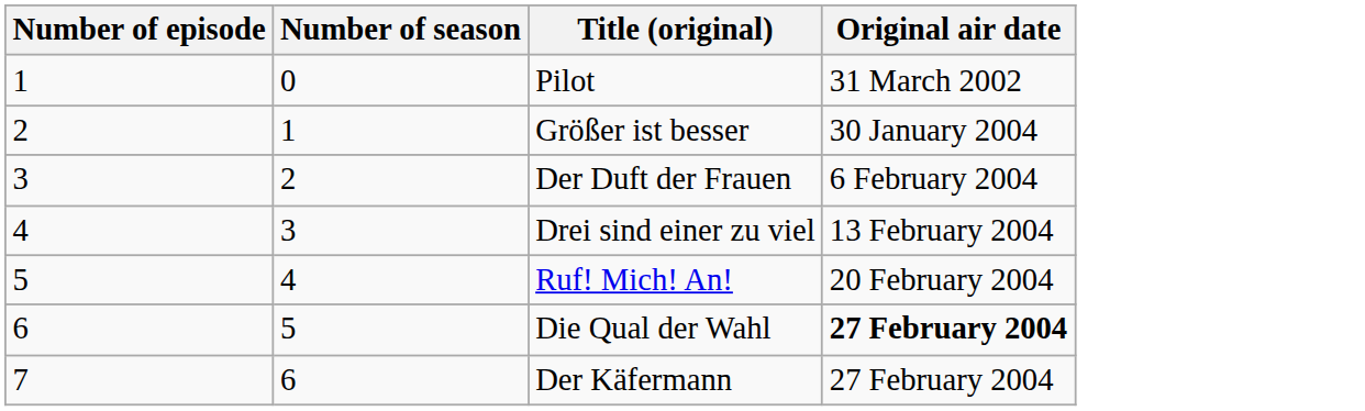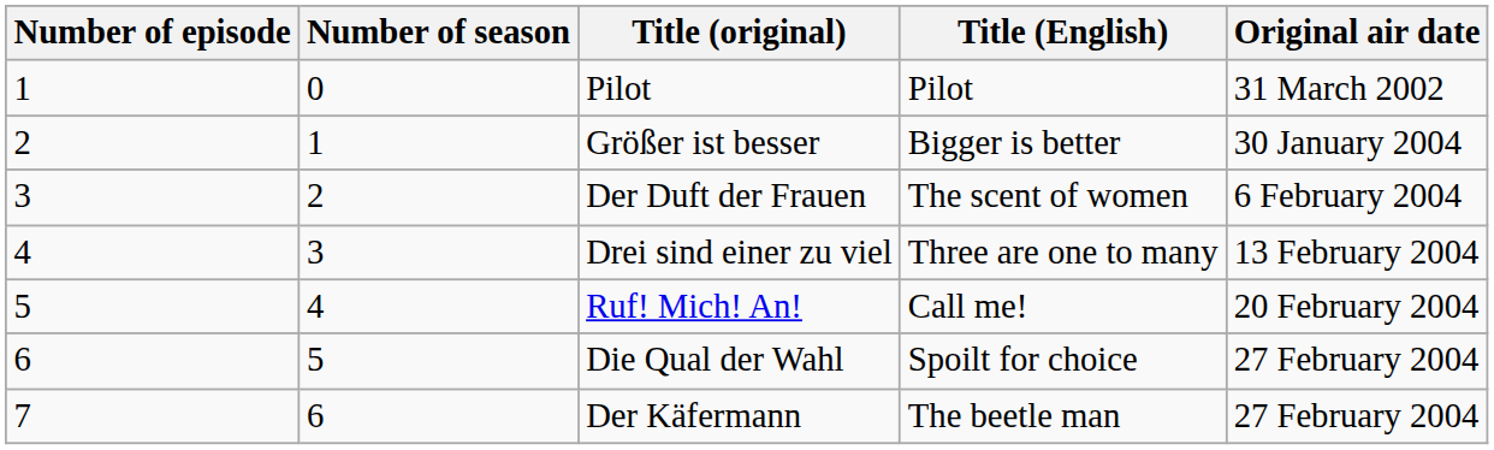 <table class="wikitable">
 <tr>
 <th>Number of episode</th>
 <th>Number of season</th>
 <th>Title (original)</th>
+<th>Title (English)</th>
 <th>Original air date</th>
 </tr>
 <tr>
 <td>1</td>
 <td>0</td>
+<td>Pilot</td>
 <td>Pilot</td>
 <td>31 March 2002</td>
 </tr>
 <tr>
 <td>2</td>
 <td>1</td>
 <td>Größer ist besser</td>
+<td>Bigger is better</td>
 <td>30 January 2004</td>
 </tr>
 <tr>
 <td>3</td>
 <td>2</td>
 <td>Der Duft der Frauen</td>
+<td>The scent of women</td>
 <td>6 February 2004</td>
 </tr>
 <tr>
 <td>4</td>
 <td>3</td>
 <td>Drei sind einer zu viel</td>
+<td>Three are one to many</td>
 <td>13 February 2004</td>
 </tr>
 <tr>
 <td>5</td>
 <td>4</td>
 <td><a href='#'>Ruf! Mich! An!</a></td>
+<td>Call me!</td>
 <td>20 February 2004</td>
 </tr>
 <tr>
 <td>6</td>
 <td>5</td>
 <td>Die Qual der Wahl</td>
-<td><strong>27 February 2004</strong></td>
+<td>Spoilt for choice</td>
+<td>27 February 2004</td>
 </tr>
 <tr>
 <td>7</td>
 <td>6</td>
 <td>Der Käfermann</td>
+<td>The beetle man</td>
 <td>27 February 2004</td>
 </tr>
 </table>
